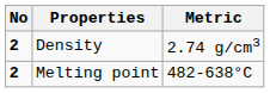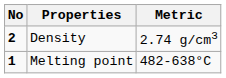 <table class="wikitable">
 <tr>
 <th>No</th>
 <th>Properties</th>
 <th>Metric</th>
 </tr>
 <tr>
 <td><strong>2</strong></td>
 <td>Density</td>
 <td>2.74 g/cm<sup>3</sup></td>
 </tr>
 <tr>
-<td><strong>2</strong></td>
+<td><strong>1</strong></td>
 <td>Melting point</td>
 <td>482-638°C</td>
 </tr>
 </table>
